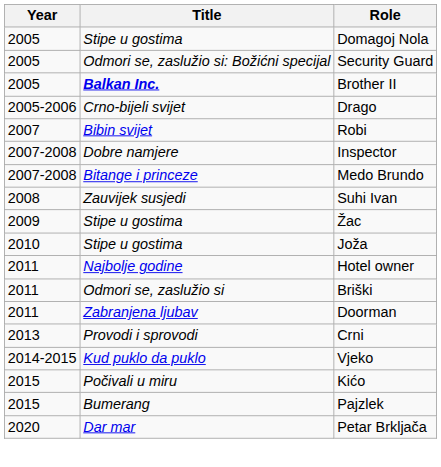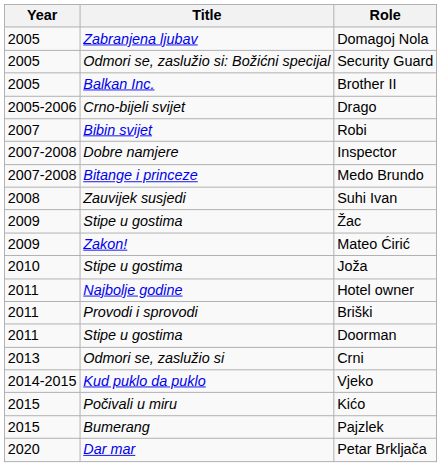 <table class="wikitable sortable">
 <tr>
 <th>Year</th>
 <th>Title</th>
 <th>Role</th>
 </tr>
 <tr>
 <td>2005</td>
-<td><em>Stipe u gostima</em></td>
+<td><em><a href='#'>Zabranjena ljubav</a></em></td>
 <td>Domagoj Nola</td>
 </tr>
 <tr>
 <td>2005</td>
 <td><em>Odmori se, zaslužio si: Božićni specijal</em></td>
 <td>Security Guard</td>
 </tr>
 <tr>
 <td>2005</td>
-<td><strong><em><a href='#'>Balkan Inc.</a></em></strong></td>
+<td><em><a href='#'>Balkan Inc.</a></em></td>
 <td>Brother II</td>
 </tr>
 <tr>
 <td>2005-2006</td>
 <td><em>Crno-bijeli svijet</em></td>
 <td>Drago</td>
 </tr>
 <tr>
 <td>2007</td>
 <td><em><a href='#'>Bibin svijet</a></em></td>
 <td>Robi</td>
 </tr>
 <tr>
 <td>2007-2008</td>
 <td><em>Dobre namjere</em></td>
 <td>Inspector</td>
 </tr>
 <tr>
 <td>2007-2008</td>
 <td><em><a href='#'>Bitange i princeze</a></em></td>
 <td>Medo Brundo</td>
 </tr>
 <tr>
 <td>2008</td>
 <td><em>Zauvijek susjedi</em></td>
 <td>Suhi Ivan</td>
 </tr>
 <tr>
 <td>2009</td>
 <td><em>Stipe u gostima</em></td>
 <td>Žac</td>
 </tr>
 <tr>
+<td>2009</td>
+<td><em><a href='#'>Zakon!</a></em></td>
+<td>Mateo Ćirić</td>
+</tr>
+<tr>
 <td>2010</td>
 <td><em>Stipe u gostima</em></td>
 <td>Joža</td>
 </tr>
 <tr>
 <td>2011</td>
 <td><em><a href='#'>Najbolje godine</a></em></td>
 <td>Hotel owner</td>
 </tr>
 <tr>
 <td>2011</td>
-<td><em>Odmori se, zaslužio si</em></td>
+<td><em>Provodi i sprovodi</em></td>
 <td>Briški</td>
 </tr>
 <tr>
 <td>2011</td>
-<td><em><a href='#'>Zabranjena ljubav</a></em></td>
+<td><em>Stipe u gostima</em></td>
 <td>Doorman</td>
 </tr>
 <tr>
 <td>2013</td>
-<td><em>Provodi i sprovodi</em></td>
+<td><em>Odmori se, zaslužio si</em></td>
 <td>Crni</td>
 </tr>
 <tr>
 <td>2014-2015</td>
 <td><em><a href='#'>Kud puklo da puklo</a></em></td>
 <td>Vjeko</td>
 </tr>
 <tr>
 <td>2015</td>
 <td><em>Počivali u miru</em></td>
 <td>Kićo</td>
 </tr>
 <tr>
 <td>2015</td>
 <td><em>Bumerang</em></td>
 <td>Pajzlek</td>
 </tr>
 <tr>
 <td>2020</td>
 <td><em><a href='#'>Dar mar</a></em></td>
 <td>Petar Brkljača</td>
 </tr>
 </table>
